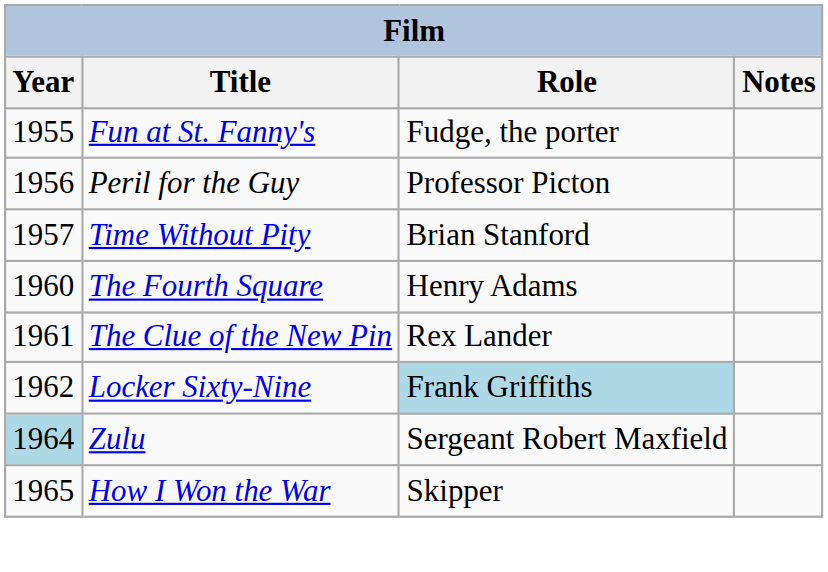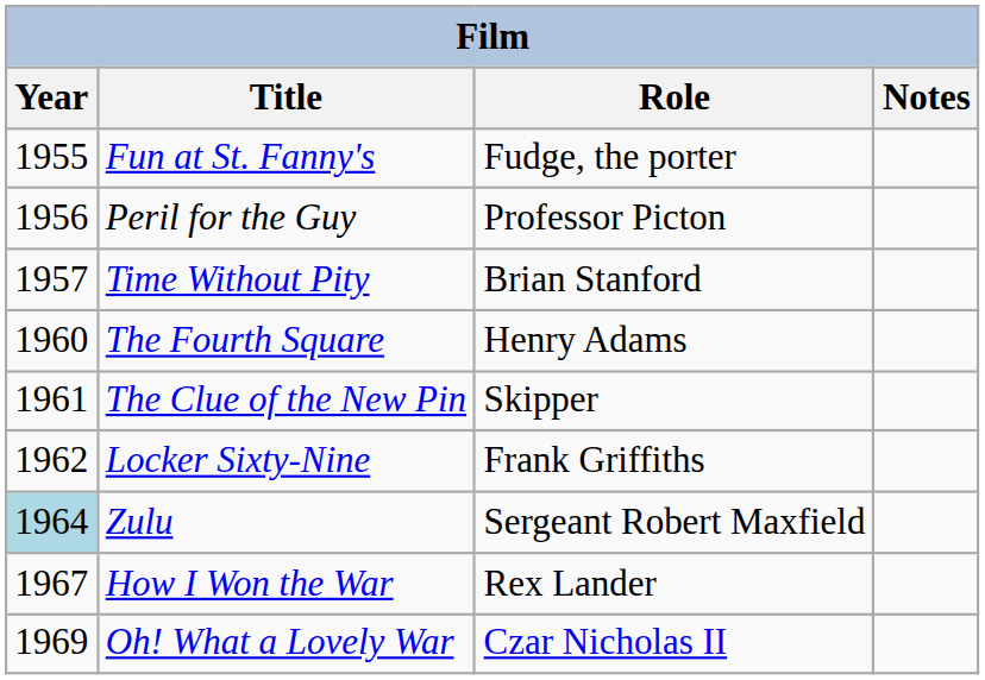 <table class="wikitable" style="font-size: 90%;">
 <tr>
 <th colspan="4" style="background: LightSteelBlue;">Film</th>
 </tr>
 <tr>
 <th>Year</th>
 <th>Title</th>
 <th>Role</th>
 <th>Notes</th>
 </tr>
 <tr>
 <td>1955</td>
 <td><em><a href='#'>Fun at St. Fanny's</a></em></td>
 <td>Fudge, the porter</td>
 <td></td>
 </tr>
 <tr>
 <td>1956</td>
 <td><em>Peril for the Guy</em></td>
 <td>Professor Picton</td>
 <td></td>
 </tr>
 <tr>
 <td>1957</td>
 <td><em><a href='#'>Time Without Pity</a></em></td>
 <td>Brian Stanford</td>
 <td></td>
 </tr>
 <tr>
 <td>1960</td>
 <td><em><a href='#'>The Fourth Square</a></em></td>
 <td>Henry Adams</td>
 <td></td>
 </tr>
 <tr>
 <td>1961</td>
 <td><em><a href='#'>The Clue of the New Pin</a></em></td>
-<td>Rex Lander</td>
+<td>Skipper</td>
 <td></td>
 </tr>
 <tr>
 <td>1962</td>
 <td><em><a href='#'>Locker Sixty-Nine</a></em></td>
-<td style="background: lightblue;">Frank Griffiths</td>
+<td>Frank Griffiths</td>
 <td></td>
 </tr>
 <tr>
 <td style="background: lightblue;">1964</td>
 <td><em><a href='#'>Zulu</a></em></td>
 <td>Sergeant Robert Maxfield</td>
 <td></td>
 </tr>
 <tr>
-<td>1965</td>
+<td>1967</td>
 <td><em><a href='#'>How I Won the War</a></em></td>
-<td>Skipper</td>
+<td>Rex Lander</td>
+<td></td>
+</tr>
+<tr>
+<td>1969</td>
+<td><em><a href='#'>Oh! What a Lovely War</a></em></td>
+<td><a href='#'>Czar Nicholas II</a></td>
 <td></td>
 </tr>
 </table>
